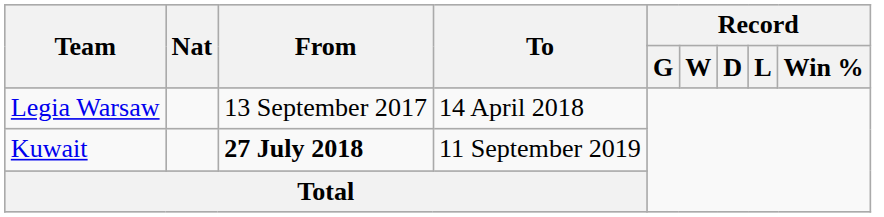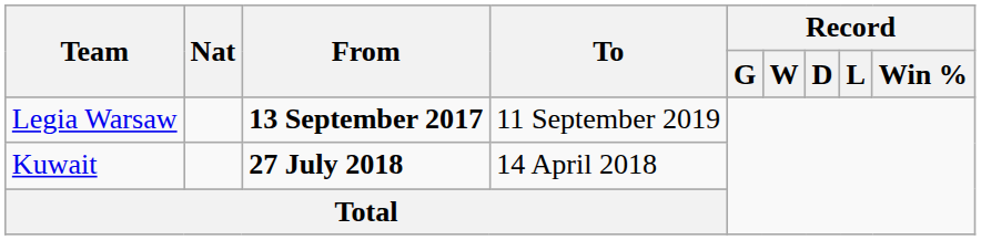 <table class="wikitable" style="text-align: center">
 <tr>
 <th rowspan="2">Team</th>
 <th rowspan="2">Nat</th>
 <th rowspan="2">From</th>
 <th rowspan="2">To</th>
 <th colspan="5">Record</th>
 </tr>
 <tr>
 <th>G</th>
 <th>W</th>
 <th>D</th>
 <th>L</th>
 <th>Win %</th>
 </tr>
 <tr>
 <td align=left><a href='#'>Legia Warsaw</a></td>
 <td></td>
-<td align=left>13 September 2017</td>
-<td align=left>14 April 2018<br></td>
+<td align=left><strong>13 September 2017</strong></td>
+<td align=left>11 September 2019<br></td>
 </tr>
 <tr>
 <td align=left><a href='#'>Kuwait</a></td>
 <td></td>
 <td align=left><strong>27 July 2018</strong></td>
-<td align=left>11 September 2019<br></td>
+<td align=left>14 April 2018<br></td>
 </tr>
 <tr>
 <th colspan="4">Total<br></th>
 </tr>
 </table>
